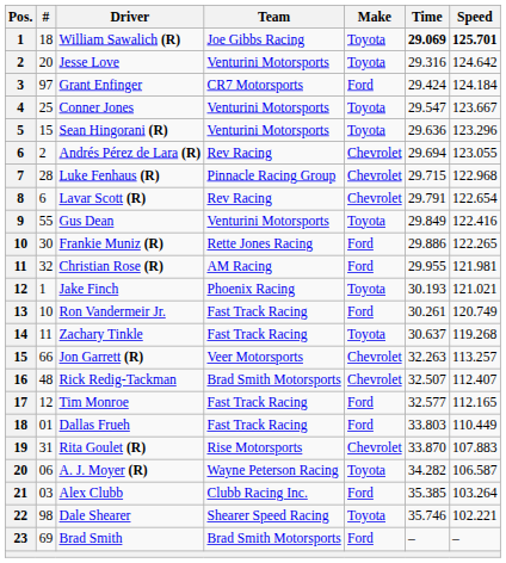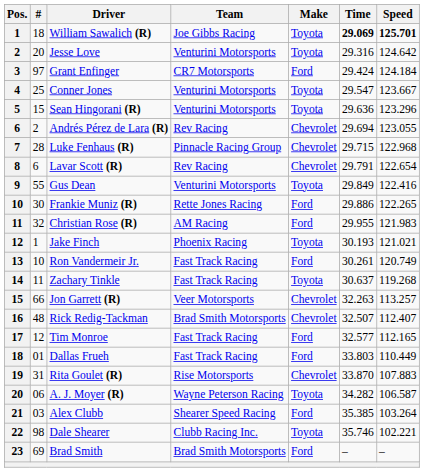 <table class="wikitable" style="font-size:95%">
 <tr>
 <th>Pos.</th>
 <th>#</th>
 <th>Driver</th>
 <th>Team</th>
 <th>Make</th>
 <th>Time</th>
 <th>Speed</th>
 </tr>
 <tr>
 <th>1</th>
 <td>18</td>
 <td><a href='#'>William Sawalich</a> <strong>(R)</strong></td>
 <td><a href='#'>Joe Gibbs Racing</a></td>
 <td><a href='#'>Toyota</a></td>
 <td><strong>29.069</strong></td>
 <td><strong>125.701</strong></td>
 </tr>
 <tr>
 <th>2</th>
 <td>20</td>
 <td><a href='#'>Jesse Love</a></td>
 <td><a href='#'>Venturini Motorsports</a></td>
 <td><a href='#'>Toyota</a></td>
 <td>29.316</td>
 <td>124.642</td>
 </tr>
 <tr>
 <th>3</th>
 <td>97</td>
 <td><a href='#'>Grant Enfinger</a></td>
 <td><a href='#'>CR7 Motorsports</a></td>
 <td><a href='#'>Ford</a></td>
 <td>29.424</td>
 <td>124.184</td>
 </tr>
 <tr>
 <th>4</th>
 <td>25</td>
 <td><a href='#'>Conner Jones</a></td>
 <td><a href='#'>Venturini Motorsports</a></td>
 <td><a href='#'>Toyota</a></td>
 <td>29.547</td>
 <td>123.667</td>
 </tr>
 <tr>
 <th>5</th>
 <td>15</td>
 <td><a href='#'>Sean Hingorani</a> <strong>(R)</strong></td>
 <td><a href='#'>Venturini Motorsports</a></td>
 <td><a href='#'>Toyota</a></td>
 <td>29.636</td>
 <td>123.296</td>
 </tr>
 <tr>
 <th>6</th>
 <td>2</td>
 <td><a href='#'>Andrés Pérez de Lara</a> <strong>(R)</strong></td>
 <td><a href='#'>Rev Racing</a></td>
 <td><a href='#'>Chevrolet</a></td>
 <td>29.694</td>
 <td>123.055</td>
 </tr>
 <tr>
 <th>7</th>
 <td>28</td>
 <td><a href='#'>Luke Fenhaus</a> <strong>(R)</strong></td>
 <td><a href='#'>Pinnacle Racing Group</a></td>
 <td><a href='#'>Chevrolet</a></td>
 <td>29.715</td>
 <td>122.968</td>
 </tr>
 <tr>
 <th>8</th>
 <td>6</td>
 <td><a href='#'>Lavar Scott</a> <strong>(R)</strong></td>
 <td><a href='#'>Rev Racing</a></td>
 <td><a href='#'>Chevrolet</a></td>
 <td>29.791</td>
 <td>122.654</td>
 </tr>
 <tr>
 <th>9</th>
 <td>55</td>
 <td><a href='#'>Gus Dean</a></td>
 <td><a href='#'>Venturini Motorsports</a></td>
 <td><a href='#'>Toyota</a></td>
 <td>29.849</td>
 <td>122.416</td>
 </tr>
 <tr>
 <th>10</th>
 <td>30</td>
 <td><a href='#'>Frankie Muniz</a> <strong>(R)</strong></td>
 <td><a href='#'>Rette Jones Racing</a></td>
 <td><a href='#'>Ford</a></td>
 <td>29.886</td>
 <td>122.265</td>
 </tr>
 <tr>
 <th>11</th>
 <td>32</td>
 <td><a href='#'>Christian Rose</a> <strong>(R)</strong></td>
 <td><a href='#'>AM Racing</a></td>
 <td><a href='#'>Ford</a></td>
 <td>29.955</td>
-<td>121.981</td>
+<td>121.983</td>
 </tr>
 <tr>
 <th>12</th>
 <td>1</td>
 <td><a href='#'>Jake Finch</a></td>
 <td><a href='#'>Phoenix Racing</a></td>
 <td><a href='#'>Toyota</a></td>
 <td>30.193</td>
 <td>121.021</td>
 </tr>
 <tr>
 <th>13</th>
 <td>10</td>
 <td><a href='#'>Ron Vandermeir Jr.</a></td>
 <td><a href='#'>Fast Track Racing</a></td>
 <td><a href='#'>Ford</a></td>
 <td>30.261</td>
 <td>120.749</td>
 </tr>
 <tr>
 <th>14</th>
 <td>11</td>
 <td><a href='#'>Zachary Tinkle</a></td>
 <td><a href='#'>Fast Track Racing</a></td>
 <td><a href='#'>Toyota</a></td>
 <td>30.637</td>
 <td>119.268</td>
 </tr>
 <tr>
 <th>15</th>
 <td>66</td>
 <td><a href='#'>Jon Garrett</a> <strong>(R)</strong></td>
 <td><a href='#'>Veer Motorsports</a></td>
 <td><a href='#'>Chevrolet</a></td>
 <td>32.263</td>
 <td>113.257</td>
 </tr>
 <tr>
 <th>16</th>
 <td>48</td>
 <td><a href='#'>Rick Redig-Tackman</a></td>
 <td><a href='#'>Brad Smith Motorsports</a></td>
 <td><a href='#'>Chevrolet</a></td>
 <td>32.507</td>
 <td>112.407</td>
 </tr>
 <tr>
 <th>17</th>
 <td>12</td>
 <td><a href='#'>Tim Monroe</a></td>
 <td><a href='#'>Fast Track Racing</a></td>
 <td><a href='#'>Ford</a></td>
 <td>32.577</td>
 <td>112.165</td>
 </tr>
 <tr>
 <th>18</th>
 <td>01</td>
 <td><a href='#'>Dallas Frueh</a></td>
 <td><a href='#'>Fast Track Racing</a></td>
 <td><a href='#'>Ford</a></td>
 <td>33.803</td>
 <td>110.449</td>
 </tr>
 <tr>
 <th>19</th>
 <td>31</td>
 <td><a href='#'>Rita Goulet</a> <strong>(R)</strong></td>
 <td><a href='#'>Rise Motorsports</a></td>
 <td><a href='#'>Chevrolet</a></td>
 <td>33.870</td>
 <td>107.883</td>
 </tr>
 <tr>
 <th>20</th>
 <td>06</td>
 <td><a href='#'>A. J. Moyer</a> <strong>(R)</strong></td>
 <td><a href='#'>Wayne Peterson Racing</a></td>
 <td><a href='#'>Toyota</a></td>
 <td>34.282</td>
 <td>106.587</td>
 </tr>
 <tr>
 <th>21</th>
 <td>03</td>
 <td><a href='#'>Alex Clubb</a></td>
-<td><a href='#'>Clubb Racing Inc.</a></td>
+<td><a href='#'>Shearer Speed Racing</a></td>
 <td><a href='#'>Ford</a></td>
 <td>35.385</td>
 <td>103.264</td>
 </tr>
 <tr>
 <th>22</th>
 <td>98</td>
 <td><a href='#'>Dale Shearer</a></td>
-<td><a href='#'>Shearer Speed Racing</a></td>
+<td><a href='#'>Clubb Racing Inc.</a></td>
 <td><a href='#'>Toyota</a></td>
 <td>35.746</td>
 <td>102.221</td>
 </tr>
 <tr>
 <th>23</th>
 <td>69</td>
 <td><a href='#'>Brad Smith</a></td>
 <td><a href='#'>Brad Smith Motorsports</a></td>
 <td><a href='#'>Ford</a></td>
 <td>–</td>
 <td>–</td>
 </tr>
 <tr>
 <th colspan="7"></th>
 </tr>
 </table>
